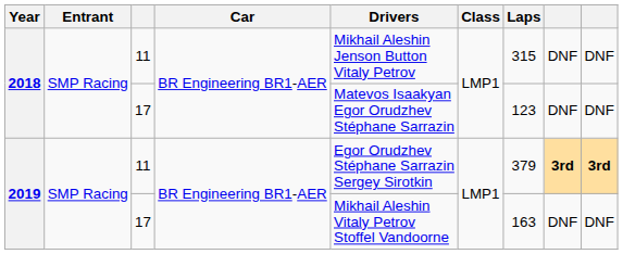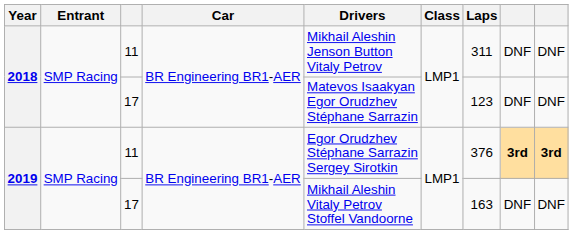 <table class="wikitable" style="text-align:center; font-size:90%">
 <tr>
 <th>Year</th>
 <th>Entrant</th>
 <th></th>
 <th>Car</th>
 <th>Drivers</th>
 <th>Class</th>
 <th>Laps</th>
 <th></th>
 <th></th>
 </tr>
 <tr align="center">
 <th rowspan=2><a href='#'>2018</a></th>
 <td rowspan=2 align=left> <a href='#'>SMP Racing</a></td>
 <td>11</td>
 <td rowspan=2 align=left><a href='#'>BR Engineering BR1</a>-<a href='#'>AER</a></td>
 <td align=left> <a href='#'>Mikhail Aleshin</a><br> <a href='#'>Jenson Button</a><br> <a href='#'>Vitaly Petrov</a></td>
 <td rowspan=2>LMP1</td>
-<td>315</td>
+<td>311</td>
 <td>DNF</td>
 <td>DNF</td>
 </tr>
 <tr align="center">
 <td>17</td>
 <td align=left> <a href='#'>Matevos Isaakyan</a><br> <a href='#'>Egor Orudzhev</a><br> <a href='#'>Stéphane Sarrazin</a></td>
 <td>123</td>
 <td>DNF</td>
 <td>DNF</td>
 </tr>
 <tr align="center">
 <th rowspan=2><a href='#'>2019</a></th>
 <td rowspan=2 align=left> <a href='#'>SMP Racing</a></td>
 <td>11</td>
 <td rowspan=2 align=left><a href='#'>BR Engineering BR1</a>-<a href='#'>AER</a></td>
 <td align="left"> <a href='#'>Egor Orudzhev</a><br> <a href='#'>Stéphane Sarrazin</a><br> <a href='#'>Sergey Sirotkin</a></td>
 <td rowspan=2>LMP1</td>
-<td>379</td>
+<td>376</td>
 <td style="background-color:#ffdf9f;"><strong>3rd</strong></td>
 <td style="background-color:#ffdf9f;"><strong>3rd</strong></td>
 </tr>
 <tr align="center">
 <td>17</td>
 <td align=left> <a href='#'>Mikhail Aleshin</a><br> <a href='#'>Vitaly Petrov</a><br> <a href='#'>Stoffel Vandoorne</a></td>
 <td>163</td>
 <td>DNF</td>
 <td>DNF</td>
 </tr>
 </table>
